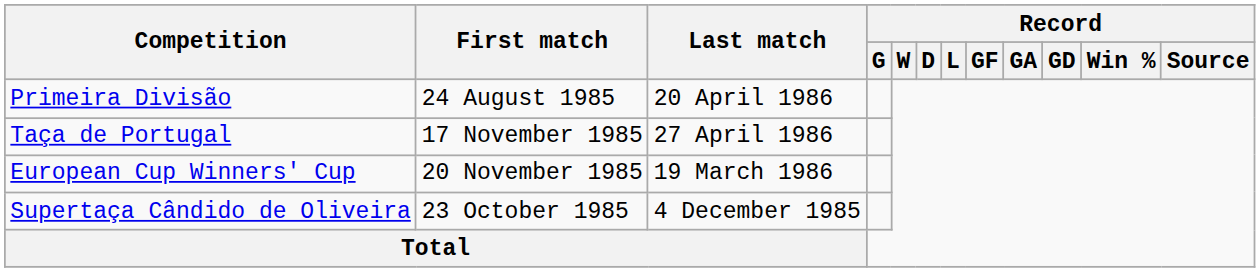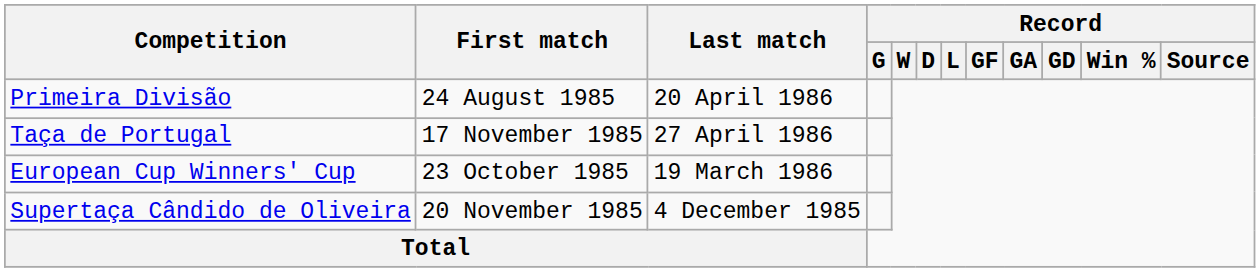 <table class="wikitable" style="text-align: center">
 <tr>
 <th rowspan="2">Competition</th>
 <th rowspan="2">First match</th>
 <th rowspan="2">Last match</th>
 <th colspan="9">Record</th>
 </tr>
 <tr>
 <th>G</th>
 <th>W</th>
 <th>D</th>
 <th>L</th>
 <th>GF</th>
 <th>GA</th>
 <th>GD</th>
 <th>Win %</th>
 <th>Source</th>
 </tr>
 <tr>
 <td align=left><a href='#'>Primeira Divisão</a></td>
 <td align=left>24 August 1985</td>
 <td align=left>20 April 1986<br></td>
 <td align=left></td>
 </tr>
 <tr>
 <td align=left><a href='#'>Taça de Portugal</a></td>
 <td align=left>17 November 1985</td>
 <td align=left>27 April 1986<br></td>
 <td align=left></td>
 </tr>
 <tr>
 <td align=left><a href='#'>European Cup Winners' Cup</a></td>
-<td align=left>20 November 1985</td>
+<td align=left>23 October 1985</td>
 <td align=left>19 March 1986<br></td>
 <td align=left></td>
 </tr>
 <tr>
 <td align=left><a href='#'>Supertaça Cândido de Oliveira</a></td>
-<td align=left>23 October 1985</td>
+<td align=left>20 November 1985</td>
 <td align=left>4 December 1985<br></td>
 <td align=left></td>
 </tr>
 <tr>
 <th colspan="3">Total<br></th>
 </tr>
 </table>
